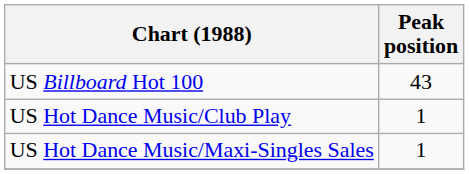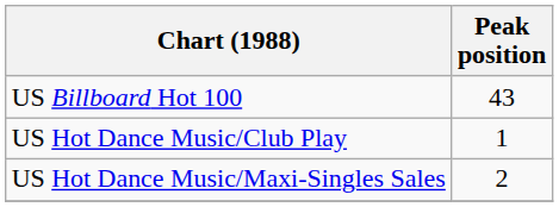 <table class="wikitable sortable">
 <tr>
 <th>Chart (1988)</th>
 <th>Peak<br>position</th>
 </tr>
 <tr>
 <td>US <a href='#'><em>Billboard</em> Hot 100</a></td>
 <td align = "center">43</td>
 </tr>
 <tr>
 <td>US <a href='#'>Hot Dance Music/Club Play</a></td>
 <td align = "center">1</td>
 </tr>
 <tr>
 <td>US <a href='#'>Hot Dance Music/Maxi-Singles Sales</a></td>
-<td align = "center">1</td>
+<td align = "center">2</td>
 </tr>
 <tr>
 </tr>
 </table>
